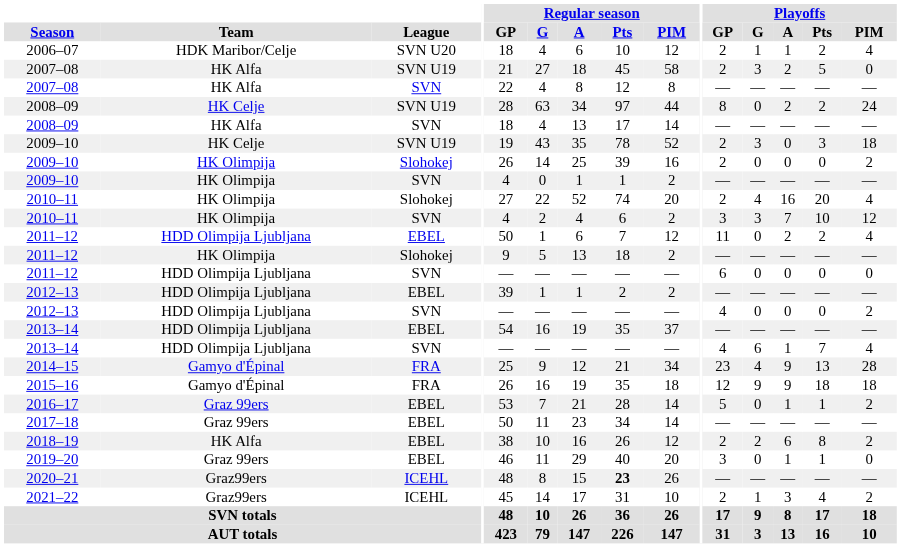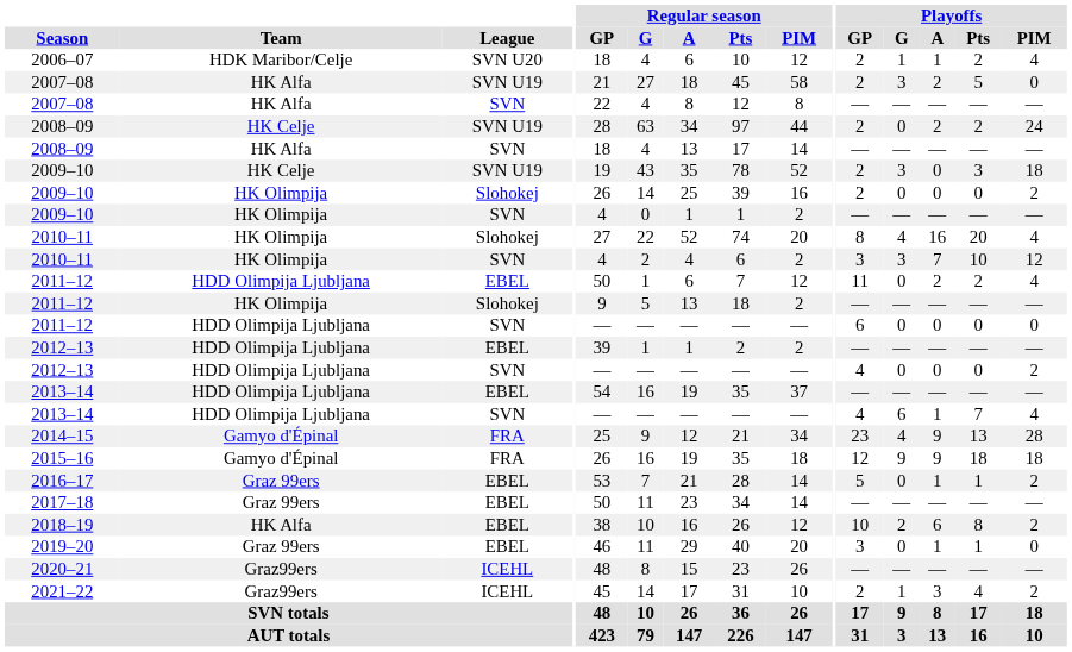 <table border="0" cellpadding="1" cellspacing="0" style="text-align:center; width:60em">
 <tr bgcolor="#e0e0e0">
 <th colspan="3" bgcolor="#ffffff"></th>
 <th rowspan="99" bgcolor="#ffffff"></th>
 <th colspan="5"><a href='#'>Regular season</a></th>
 <th rowspan="99" bgcolor="#ffffff"></th>
 <th colspan="5"><a href='#'>Playoffs</a></th>
 </tr>
 <tr bgcolor="#e0e0e0">
 <th><a href='#'>Season</a></th>
 <th>Team</th>
 <th>League</th>
 <th>GP</th>
 <th><a href='#'>G</a></th>
 <th><a href='#'>A</a></th>
 <th><a href='#'>Pts</a></th>
 <th><a href='#'>PIM</a></th>
 <th>GP</th>
 <th>G</th>
 <th>A</th>
 <th>Pts</th>
 <th>PIM</th>
 </tr>
 <tr>
 <td>2006–07</td>
 <td>HDK Maribor/Celje</td>
 <td>SVN U20</td>
 <td>18</td>
 <td>4</td>
 <td>6</td>
 <td>10</td>
 <td>12</td>
 <td>2</td>
 <td>1</td>
 <td>1</td>
 <td>2</td>
 <td>4</td>
 </tr>
 <tr bgcolor="#f0f0f0">
 <td>2007–08</td>
 <td>HK Alfa</td>
 <td>SVN U19</td>
 <td>21</td>
 <td>27</td>
 <td>18</td>
 <td>45</td>
 <td>58</td>
 <td>2</td>
 <td>3</td>
 <td>2</td>
 <td>5</td>
 <td>0</td>
 </tr>
 <tr>
 <td><a href='#'>2007–08</a></td>
 <td>HK Alfa</td>
 <td><a href='#'>SVN</a></td>
 <td>22</td>
 <td>4</td>
 <td>8</td>
 <td>12</td>
 <td>8</td>
 <td>—</td>
 <td>—</td>
 <td>—</td>
 <td>—</td>
 <td>—</td>
 </tr>
 <tr bgcolor="#f0f0f0">
 <td>2008–09</td>
 <td><a href='#'>HK Celje</a></td>
 <td>SVN U19</td>
 <td>28</td>
 <td>63</td>
 <td>34</td>
 <td>97</td>
 <td>44</td>
-<td>8</td>
+<td>2</td>
 <td>0</td>
 <td>2</td>
 <td>2</td>
 <td>24</td>
 </tr>
 <tr>
 <td><a href='#'>2008–09</a></td>
 <td>HK Alfa</td>
 <td>SVN</td>
 <td>18</td>
 <td>4</td>
 <td>13</td>
 <td>17</td>
 <td>14</td>
 <td>—</td>
 <td>—</td>
 <td>—</td>
 <td>—</td>
 <td>—</td>
 </tr>
 <tr bgcolor="#f0f0f0">
 <td>2009–10</td>
 <td>HK Celje</td>
 <td>SVN U19</td>
 <td>19</td>
 <td>43</td>
 <td>35</td>
 <td>78</td>
 <td>52</td>
 <td>2</td>
 <td>3</td>
 <td>0</td>
 <td>3</td>
 <td>18</td>
 </tr>
 <tr>
 <td><a href='#'>2009–10</a></td>
 <td><a href='#'>HK Olimpija</a></td>
 <td><a href='#'>Slohokej</a></td>
 <td>26</td>
 <td>14</td>
 <td>25</td>
 <td>39</td>
 <td>16</td>
 <td>2</td>
 <td>0</td>
 <td>0</td>
 <td>0</td>
 <td>2</td>
 </tr>
 <tr bgcolor="#f0f0f0">
 <td><a href='#'>2009–10</a></td>
 <td>HK Olimpija</td>
 <td>SVN</td>
 <td>4</td>
 <td>0</td>
 <td>1</td>
 <td>1</td>
 <td>2</td>
 <td>—</td>
 <td>—</td>
 <td>—</td>
 <td>—</td>
 <td>—</td>
 </tr>
 <tr>
 <td><a href='#'>2010–11</a></td>
 <td>HK Olimpija</td>
 <td>Slohokej</td>
 <td>27</td>
 <td>22</td>
 <td>52</td>
 <td>74</td>
 <td>20</td>
-<td>2</td>
+<td>8</td>
 <td>4</td>
 <td>16</td>
 <td>20</td>
 <td>4</td>
 </tr>
 <tr bgcolor="#f0f0f0">
 <td><a href='#'>2010–11</a></td>
 <td>HK Olimpija</td>
 <td>SVN</td>
 <td>4</td>
 <td>2</td>
 <td>4</td>
 <td>6</td>
 <td>2</td>
 <td>3</td>
 <td>3</td>
 <td>7</td>
 <td>10</td>
 <td>12</td>
 </tr>
 <tr>
 <td><a href='#'>2011–12</a></td>
 <td><a href='#'>HDD Olimpija Ljubljana</a></td>
 <td><a href='#'>EBEL</a></td>
 <td>50</td>
 <td>1</td>
 <td>6</td>
 <td>7</td>
 <td>12</td>
 <td>11</td>
 <td>0</td>
 <td>2</td>
 <td>2</td>
 <td>4</td>
 </tr>
 <tr bgcolor="#f0f0f0">
 <td><a href='#'>2011–12</a></td>
 <td>HK Olimpija</td>
 <td>Slohokej</td>
 <td>9</td>
 <td>5</td>
 <td>13</td>
 <td>18</td>
 <td>2</td>
 <td>—</td>
 <td>—</td>
 <td>—</td>
 <td>—</td>
 <td>—</td>
 </tr>
 <tr>
 <td><a href='#'>2011–12</a></td>
 <td>HDD Olimpija Ljubljana</td>
 <td>SVN</td>
 <td>—</td>
 <td>—</td>
 <td>—</td>
 <td>—</td>
 <td>—</td>
 <td>6</td>
 <td>0</td>
 <td>0</td>
 <td>0</td>
 <td>0</td>
 </tr>
 <tr bgcolor="#f0f0f0">
 <td><a href='#'>2012–13</a></td>
 <td>HDD Olimpija Ljubljana</td>
 <td>EBEL</td>
 <td>39</td>
 <td>1</td>
 <td>1</td>
 <td>2</td>
 <td>2</td>
 <td>—</td>
 <td>—</td>
 <td>—</td>
 <td>—</td>
 <td>—</td>
 </tr>
 <tr>
 <td><a href='#'>2012–13</a></td>
 <td>HDD Olimpija Ljubljana</td>
 <td>SVN</td>
 <td>—</td>
 <td>—</td>
 <td>—</td>
 <td>—</td>
 <td>—</td>
 <td>4</td>
 <td>0</td>
 <td>0</td>
 <td>0</td>
 <td>2</td>
 </tr>
 <tr bgcolor="#f0f0f0">
 <td><a href='#'>2013–14</a></td>
 <td>HDD Olimpija Ljubljana</td>
 <td>EBEL</td>
 <td>54</td>
 <td>16</td>
 <td>19</td>
 <td>35</td>
 <td>37</td>
 <td>—</td>
 <td>—</td>
 <td>—</td>
 <td>—</td>
 <td>—</td>
 </tr>
 <tr>
 <td><a href='#'>2013–14</a></td>
 <td>HDD Olimpija Ljubljana</td>
 <td>SVN</td>
 <td>—</td>
 <td>—</td>
 <td>—</td>
 <td>—</td>
 <td>—</td>
 <td>4</td>
 <td>6</td>
 <td>1</td>
 <td>7</td>
 <td>4</td>
 </tr>
 <tr bgcolor="#f0f0f0">
 <td><a href='#'>2014–15</a></td>
 <td><a href='#'>Gamyo d'Épinal</a></td>
 <td><a href='#'>FRA</a></td>
 <td>25</td>
 <td>9</td>
 <td>12</td>
 <td>21</td>
 <td>34</td>
 <td>23</td>
 <td>4</td>
 <td>9</td>
 <td>13</td>
 <td>28</td>
 </tr>
 <tr>
 <td><a href='#'>2015–16</a></td>
 <td>Gamyo d'Épinal</td>
 <td>FRA</td>
 <td>26</td>
 <td>16</td>
 <td>19</td>
 <td>35</td>
 <td>18</td>
 <td>12</td>
 <td>9</td>
 <td>9</td>
 <td>18</td>
 <td>18</td>
 </tr>
 <tr bgcolor="#f0f0f0">
 <td><a href='#'>2016–17</a></td>
 <td><a href='#'>Graz 99ers</a></td>
 <td>EBEL</td>
 <td>53</td>
 <td>7</td>
 <td>21</td>
 <td>28</td>
 <td>14</td>
 <td>5</td>
 <td>0</td>
 <td>1</td>
 <td>1</td>
 <td>2</td>
 </tr>
 <tr>
 <td><a href='#'>2017–18</a></td>
 <td>Graz 99ers</td>
 <td>EBEL</td>
 <td>50</td>
 <td>11</td>
 <td>23</td>
 <td>34</td>
 <td>14</td>
 <td>—</td>
 <td>—</td>
 <td>—</td>
 <td>—</td>
 <td>—</td>
 </tr>
 <tr bgcolor="#f0f0f0">
 <td><a href='#'>2018–19</a></td>
 <td>HK Alfa</td>
 <td>EBEL</td>
 <td>38</td>
 <td>10</td>
 <td>16</td>
 <td>26</td>
 <td>12</td>
-<td>2</td>
+<td>10</td>
 <td>2</td>
 <td>6</td>
 <td>8</td>
 <td>2</td>
 </tr>
 <tr>
 <td><a href='#'>2019–20</a></td>
 <td>Graz 99ers</td>
 <td>EBEL</td>
 <td>46</td>
 <td>11</td>
 <td>29</td>
 <td>40</td>
 <td>20</td>
 <td>3</td>
 <td>0</td>
 <td>1</td>
 <td>1</td>
 <td>0</td>
 </tr>
 <tr bgcolor="#f0f0f0">
 <td><a href='#'>2020–21</a></td>
 <td>Graz99ers</td>
 <td><a href='#'>ICEHL</a></td>
 <td>48</td>
 <td>8</td>
 <td>15</td>
-<td><strong>23</strong></td>
+<td>23</td>
 <td>26</td>
 <td>—</td>
 <td>—</td>
 <td>—</td>
 <td>—</td>
 <td>—</td>
 </tr>
 <tr>
 <td><a href='#'>2021–22</a></td>
 <td>Graz99ers</td>
 <td>ICEHL</td>
 <td>45</td>
 <td>14</td>
 <td>17</td>
 <td>31</td>
 <td>10</td>
 <td>2</td>
 <td>1</td>
 <td>3</td>
 <td>4</td>
 <td>2</td>
 </tr>
 <tr bgcolor="#e0e0e0">
 <th colspan="3">SVN totals</th>
 <th>48</th>
 <th>10</th>
 <th>26</th>
 <th>36</th>
 <th>26</th>
 <th>17</th>
 <th>9</th>
 <th>8</th>
 <th>17</th>
 <th>18</th>
 </tr>
 <tr bgcolor="#e0e0e0">
 <th colspan="3">AUT totals</th>
 <th>423</th>
 <th>79</th>
 <th>147</th>
 <th>226</th>
 <th>147</th>
 <th>31</th>
 <th>3</th>
 <th>13</th>
 <th>16</th>
 <th>10</th>
 </tr>
 </table>
